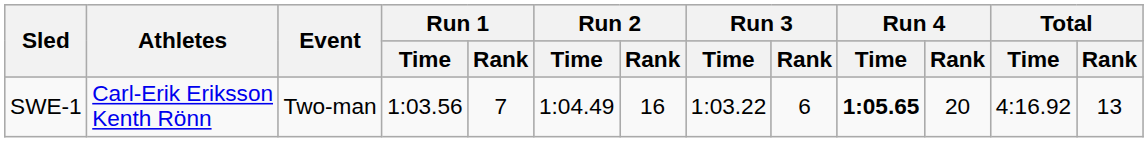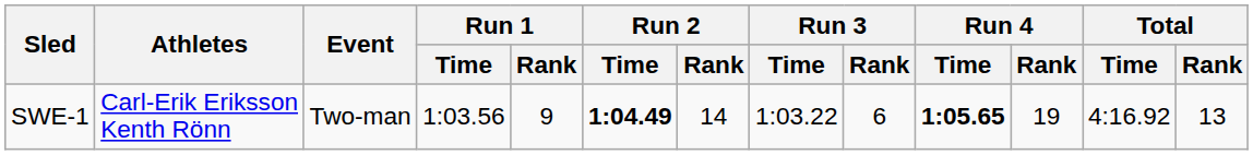 <table class="wikitable" border="1" style="font-size:90%">
 <tr>
 <th rowspan="2">Sled</th>
 <th rowspan="2">Athletes</th>
 <th rowspan="2">Event</th>
 <th colspan="2">Run 1</th>
 <th colspan="2">Run 2</th>
 <th colspan="2">Run 3</th>
 <th colspan="2">Run 4</th>
 <th colspan="2">Total</th>
 </tr>
 <tr>
 <th>Time</th>
 <th>Rank</th>
 <th>Time</th>
 <th>Rank</th>
 <th>Time</th>
 <th>Rank</th>
 <th>Time</th>
 <th>Rank</th>
 <th>Time</th>
 <th>Rank</th>
 </tr>
 <tr>
 <td align="center">SWE-1</td>
 <td><a href='#'>Carl-Erik Eriksson</a><br><a href='#'>Kenth Rönn</a></td>
 <td>Two-man</td>
 <td align="center">1:03.56</td>
-<td align="center">7</td>
-<td align="center">1:04.49</td>
-<td align="center">16</td>
+<td align="center">9</td>
+<td align="center"><strong>1:04.49</strong></td>
+<td align="center">14</td>
 <td align="center">1:03.22</td>
 <td align="center">6</td>
 <td align="center"><strong>1:05.65</strong></td>
-<td align="center">20</td>
+<td align="center">19</td>
 <td align="center">4:16.92</td>
 <td align="center">13</td>
 </tr>
 </table>
